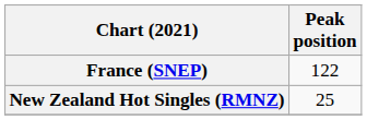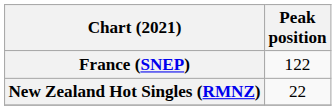 <table class="wikitable sortable plainrowheaders" style="text-align:center">
 <tr>
 <th scope="col">Chart (2021)</th>
 <th scope="col">Peak<br>position</th>
 </tr>
 <tr>
 <th scope="row">France (<a href='#'>SNEP</a>)</th>
 <td>122</td>
 </tr>
 <tr>
 <th scope="row">New Zealand Hot Singles (<a href='#'>RMNZ</a>)</th>
-<td>25</td>
+<td>22</td>
 </tr>
 <tr>
 </tr>
 </table>
